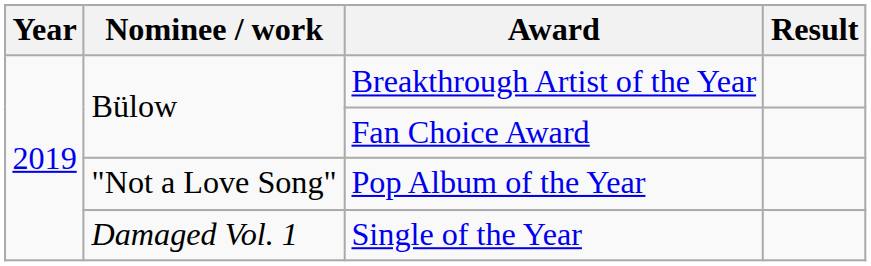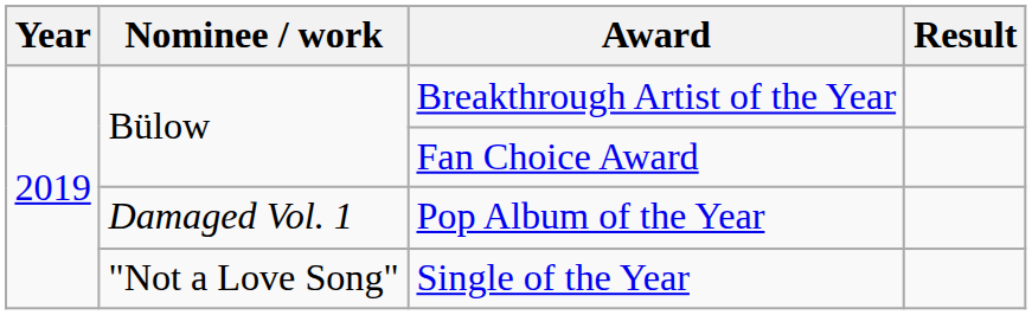 <table class="wikitable">
 <tr>
 <th>Year</th>
 <th>Nominee / work</th>
 <th>Award</th>
 <th>Result</th>
 </tr>
 <tr>
 <td rowspan="4"><a href='#'>2019</a></td>
 <td rowspan="2">Bülow</td>
 <td><a href='#'>Breakthrough Artist of the Year</a></td>
 <td></td>
 </tr>
 <tr>
 <td><a href='#'>Fan Choice Award</a></td>
 <td></td>
 </tr>
 <tr>
-<td>"Not a Love Song"</td>
+<td><em>Damaged Vol. 1</em></td>
 <td><a href='#'>Pop Album of the Year</a></td>
 <td></td>
 </tr>
 <tr>
-<td><em>Damaged Vol. 1</em></td>
+<td>"Not a Love Song"</td>
 <td><a href='#'>Single of the Year</a></td>
 <td></td>
 </tr>
 </table>
